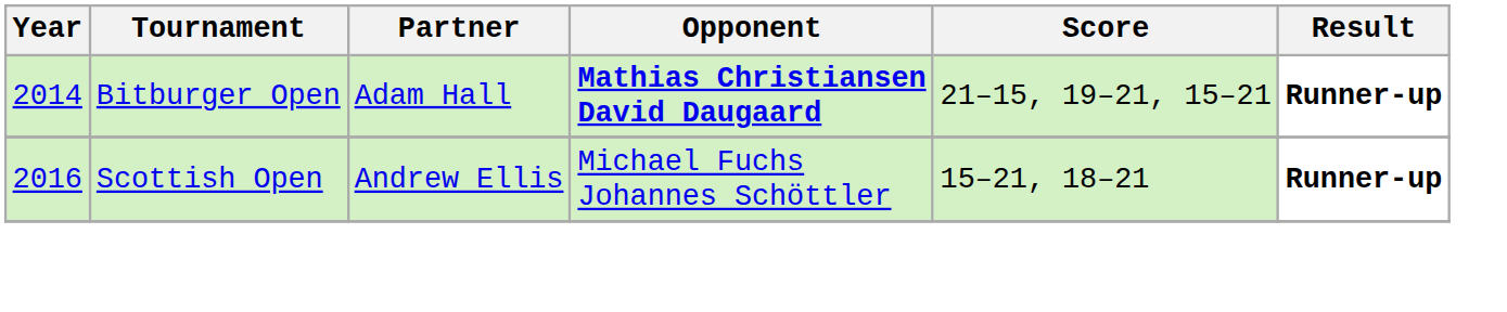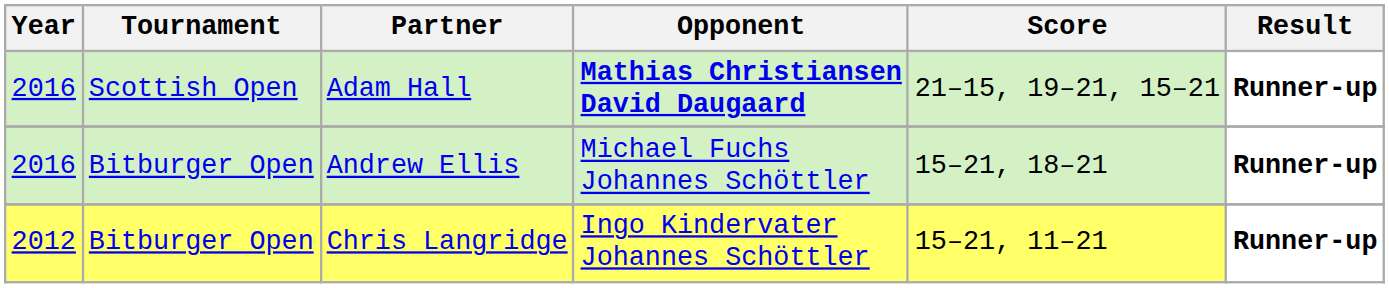 <table class="sortable wikitable" style="font-size: 90%;">
 <tr>
 <th>Year</th>
 <th>Tournament</th>
 <th>Partner</th>
 <th>Opponent</th>
 <th>Score</th>
 <th>Result</th>
 </tr>
 <tr style="background:#D4F1C5">
-<td align="center"><a href='#'>2014</a></td>
-<td align="left"><a href='#'>Bitburger Open</a></td>
+<td align="center"><a href='#'>2016</a></td>
+<td align="left"><a href='#'>Scottish Open</a></td>
 <td align="left"> <a href='#'>Adam Hall</a></td>
 <td align="left"><strong> <a href='#'>Mathias Christiansen</a><br> <a href='#'>David Daugaard</a></strong></td>
 <td align="left">21–15, 19–21, 15–21</td>
 <td style="text-align:left; background:white"> <strong>Runner-up</strong></td>
 </tr>
 <tr>
 </tr>
 <tr style="background:#D4F1C5">
 <td align="center"><a href='#'>2016</a></td>
-<td align="left"><a href='#'>Scottish Open</a></td>
+<td align="left"><a href='#'>Bitburger Open</a></td>
 <td align="left"> <a href='#'>Andrew Ellis</a></td>
 <td align="left"> <a href='#'>Michael Fuchs</a><br> <a href='#'>Johannes Schöttler</a></td>
 <td align="left">15–21, 18–21</td>
 <td style="text-align:left; background:white"> <strong>Runner-up</strong></td>
 </tr>
 <tr>
 </tr>
+<tr style="background:#FFFF67">
+<td align="center"><a href='#'>2012</a></td>
+<td align="left"><a href='#'>Bitburger Open</a></td>
+<td align="left"> <a href='#'>Chris Langridge</a></td>
+<td align="left"> <a href='#'>Ingo Kindervater</a><br> <a href='#'>Johannes Schöttler</a></td>
+<td align="left">15–21, 11–21</td>
+<td style="text-align:left; background:white"> <strong>Runner-up</strong></td>
+</tr>
 </table>
